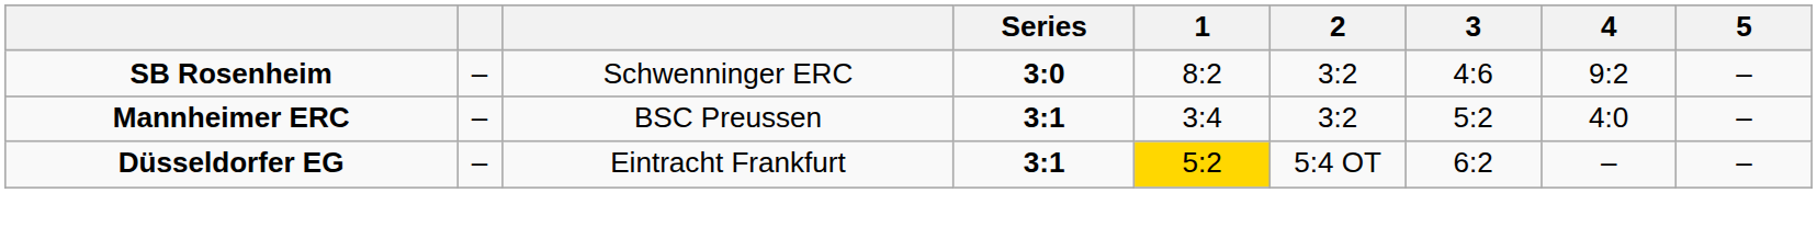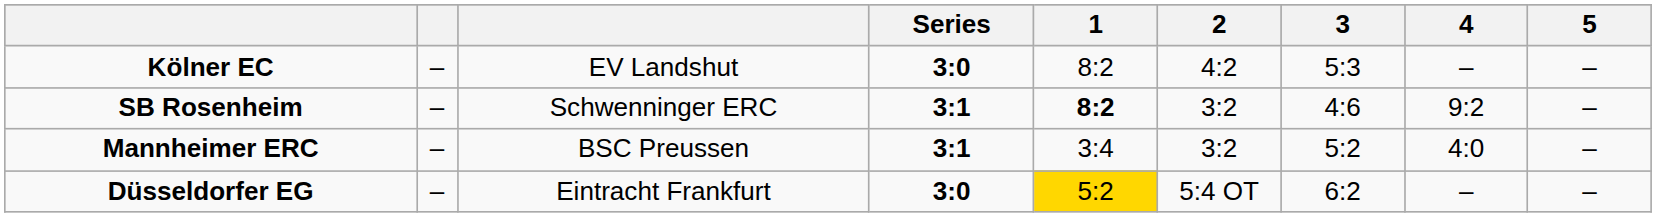 <table class="wikitable" width="80%">
 <tr style="background-color:#c0c0c0;">
 <th style="width:25%;"></th>
 <th style="width:2.5%;"></th>
 <th style="width:25%;"></th>
 <th style="width:10%;">Series</th>
 <th style="width:7.5%;">1</th>
 <th style="width:7.5%;">2</th>
 <th style="width:7.5%;">3</th>
 <th style="width:7.5%;">4</th>
 <th style="width:7.5%;">5</th>
 </tr>
 <tr align="center">
+<td><strong>Kölner EC</strong></td>
+<td>–</td>
+<td>EV Landshut</td>
+<td><strong>3:0</strong></td>
+<td>8:2</td>
+<td>4:2</td>
+<td>5:3</td>
+<td>–</td>
+<td>–</td>
+</tr>
+<tr align="center">
 <td><strong>SB Rosenheim</strong></td>
 <td>–</td>
 <td>Schwenninger ERC</td>
-<td><strong>3:0</strong></td>
-<td>8:2</td>
+<td><strong>3:1</strong></td>
+<td><strong>8:2</strong></td>
 <td>3:2</td>
 <td>4:6</td>
 <td>9:2</td>
 <td>–</td>
 </tr>
 <tr align="center">
 <td><strong>Mannheimer ERC</strong></td>
 <td>–</td>
 <td>BSC Preussen</td>
 <td><strong>3:1</strong></td>
 <td>3:4</td>
 <td>3:2</td>
 <td>5:2</td>
 <td>4:0</td>
 <td>–</td>
 </tr>
 <tr align="center">
 <td><strong>Düsseldorfer EG</strong></td>
 <td>–</td>
 <td>Eintracht Frankfurt</td>
-<td><strong>3:1</strong></td>
+<td><strong>3:0</strong></td>
 <td style="background: gold;">5:2</td>
 <td>5:4 OT</td>
 <td>6:2</td>
 <td>–</td>
 <td>–</td>
 </tr>
 </table>
